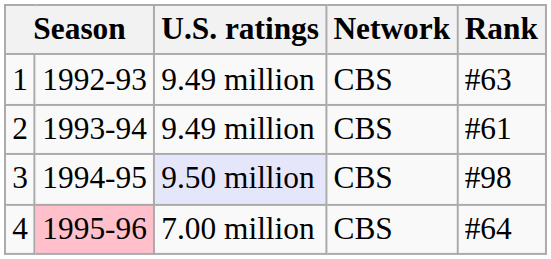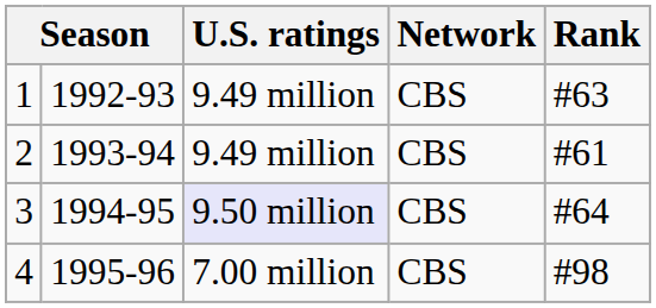 <table class="wikitable">
 <tr>
 <th colspan="2">Season</th>
 <th>U.S. ratings</th>
 <th>Network</th>
 <th>Rank</th>
 </tr>
 <tr>
 <td>1</td>
 <td>1992-93</td>
 <td>9.49 million</td>
 <td>CBS</td>
 <td>#63</td>
 </tr>
 <tr>
 <td>2</td>
 <td>1993-94</td>
 <td>9.49 million</td>
 <td>CBS</td>
 <td>#61</td>
 </tr>
 <tr>
 <td>3</td>
 <td>1994-95</td>
 <td style="background: lavender;">9.50 million</td>
 <td>CBS</td>
-<td>#98</td>
+<td>#64</td>
 </tr>
 <tr>
 <td>4</td>
-<td style="background: pink;">1995-96</td>
+<td>1995-96</td>
 <td>7.00 million</td>
 <td>CBS</td>
-<td>#64</td>
+<td>#98</td>
 </tr>
 </table>
